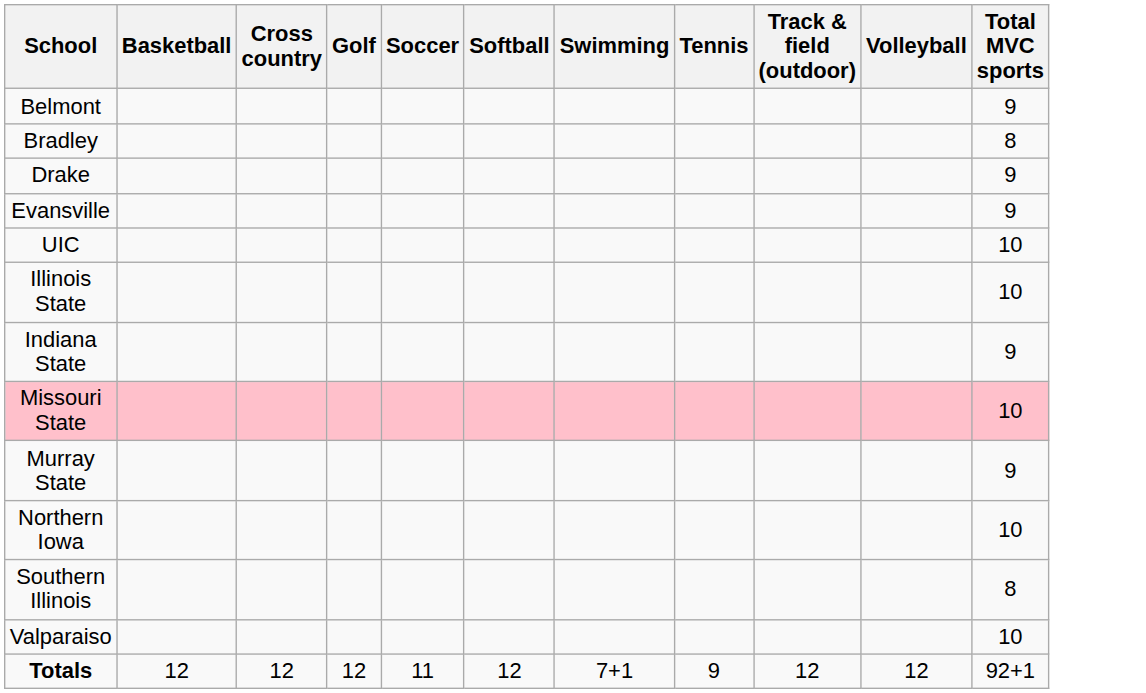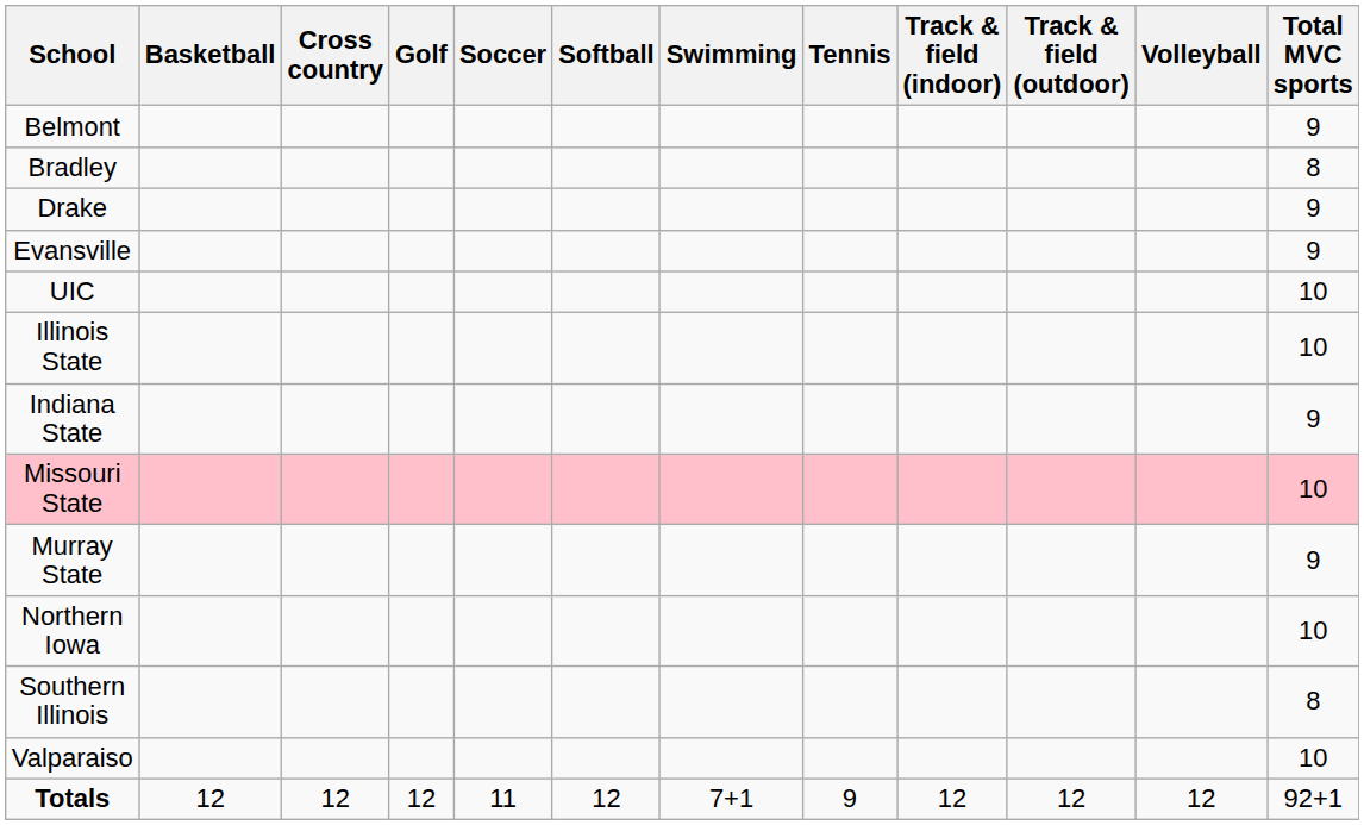 <table class="wikitable" style="text-align:center; width:75%">
 <tr>
 <th>School</th>
 <th>Basketball</th>
 <th>Cross<br>country</th>
 <th>Golf</th>
 <th>Soccer</th>
 <th>Softball</th>
 <th>Swimming</th>
 <th>Tennis</th>
+<th>Track & field<br>(indoor)</th>
 <th>Track & field<br>(outdoor)</th>
 <th>Volleyball</th>
 <th>Total MVC<br>sports</th>
 </tr>
 <tr>
 <td>Belmont</td>
+<td></td>
 <td></td>
 <td></td>
 <td></td>
 <td></td>
 <td></td>
 <td></td>
 <td></td>
 <td></td>
 <td></td>
 <td>9</td>
 </tr>
 <tr>
 <td>Bradley</td>
 <td></td>
 <td></td>
 <td></td>
 <td></td>
 <td></td>
 <td></td>
 <td></td>
 <td></td>
 <td></td>
+<td></td>
 <td>8</td>
 </tr>
 <tr>
 <td>Drake</td>
+<td></td>
 <td></td>
 <td></td>
 <td></td>
 <td></td>
 <td></td>
 <td></td>
 <td></td>
 <td></td>
 <td></td>
 <td>9</td>
 </tr>
 <tr>
 <td>Evansville</td>
 <td></td>
 <td></td>
 <td></td>
 <td></td>
 <td></td>
 <td></td>
 <td></td>
 <td></td>
 <td></td>
+<td></td>
 <td>9</td>
 </tr>
 <tr>
 <td>UIC</td>
+<td></td>
 <td></td>
 <td></td>
 <td></td>
 <td></td>
 <td></td>
 <td></td>
 <td></td>
 <td></td>
 <td></td>
 <td>10</td>
 </tr>
 <tr>
 <td>Illinois State</td>
 <td></td>
 <td></td>
 <td></td>
 <td></td>
 <td></td>
 <td></td>
 <td></td>
 <td></td>
 <td></td>
+<td></td>
 <td>10</td>
 </tr>
 <tr>
 <td>Indiana State</td>
+<td></td>
 <td></td>
 <td></td>
 <td></td>
 <td></td>
 <td></td>
 <td></td>
 <td></td>
 <td></td>
 <td></td>
 <td>9</td>
 </tr>
 <tr bgcolor=pink>
 <td>Missouri State</td>
 <td></td>
 <td></td>
 <td></td>
 <td></td>
 <td></td>
 <td></td>
 <td></td>
 <td></td>
 <td></td>
+<td></td>
 <td>10</td>
 </tr>
 <tr>
 <td>Murray State</td>
+<td></td>
 <td></td>
 <td></td>
 <td></td>
 <td></td>
 <td></td>
 <td></td>
 <td></td>
 <td></td>
 <td></td>
 <td>9</td>
 </tr>
 <tr>
 <td>Northern Iowa</td>
 <td></td>
 <td></td>
 <td></td>
 <td></td>
 <td></td>
 <td></td>
 <td></td>
 <td></td>
 <td></td>
+<td></td>
 <td>10</td>
 </tr>
 <tr>
 <td>Southern Illinois</td>
+<td></td>
 <td></td>
 <td></td>
 <td></td>
 <td></td>
 <td></td>
 <td></td>
 <td></td>
 <td></td>
 <td></td>
 <td>8</td>
 </tr>
 <tr>
 <td>Valparaiso</td>
 <td></td>
 <td></td>
 <td></td>
 <td></td>
 <td></td>
 <td></td>
 <td></td>
 <td></td>
 <td></td>
+<td></td>
 <td>10</td>
 </tr>
 <tr>
 <td><strong>Totals</strong></td>
 <td>12</td>
 <td>12</td>
 <td>12</td>
 <td>11</td>
 <td>12</td>
 <td>7+1</td>
 <td>9</td>
 <td>12</td>
 <td>12</td>
+<td>12</td>
 <td>92+1</td>
 </tr>
 </table>
